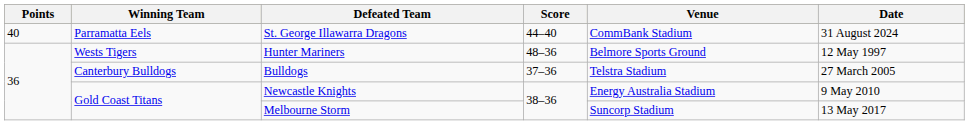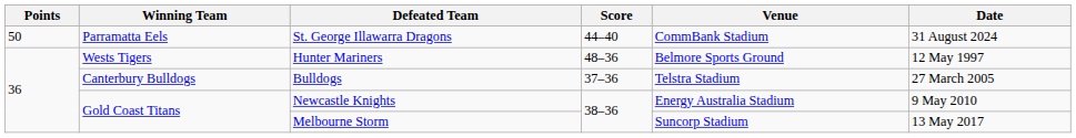 <table class="wikitable" style="width:100%">
 <tr style="background:#bdb76b;">
 <th>Points</th>
 <th>Winning Team</th>
 <th>Defeated Team</th>
 <th>Score</th>
 <th>Venue</th>
 <th>Date</th>
 </tr>
 <tr>
-<td>40</td>
+<td>50</td>
 <td><a href='#'>Parramatta Eels</a></td>
 <td><a href='#'>St. George Illawarra Dragons</a></td>
 <td>44–40</td>
 <td><a href='#'>CommBank Stadium</a></td>
 <td>31 August 2024</td>
 </tr>
 <tr>
 <td rowspan="4">36</td>
 <td><a href='#'>Wests Tigers</a></td>
 <td><a href='#'>Hunter Mariners</a></td>
 <td>48–36</td>
 <td><a href='#'>Belmore Sports Ground</a></td>
 <td>12 May 1997</td>
 </tr>
 <tr>
 <td><a href='#'>Canterbury Bulldogs</a></td>
 <td><a href='#'>Bulldogs</a></td>
 <td>37–36</td>
 <td><a href='#'>Telstra Stadium</a></td>
 <td>27 March 2005</td>
 </tr>
 <tr>
 <td rowspan="2"><a href='#'>Gold Coast Titans</a></td>
 <td><a href='#'>Newcastle Knights</a></td>
 <td rowspan="2">38–36</td>
 <td><a href='#'>Energy Australia Stadium</a></td>
 <td>9 May 2010</td>
 </tr>
 <tr>
 <td><a href='#'>Melbourne Storm</a></td>
 <td><a href='#'>Suncorp Stadium</a></td>
 <td>13 May 2017</td>
 </tr>
 </table>
